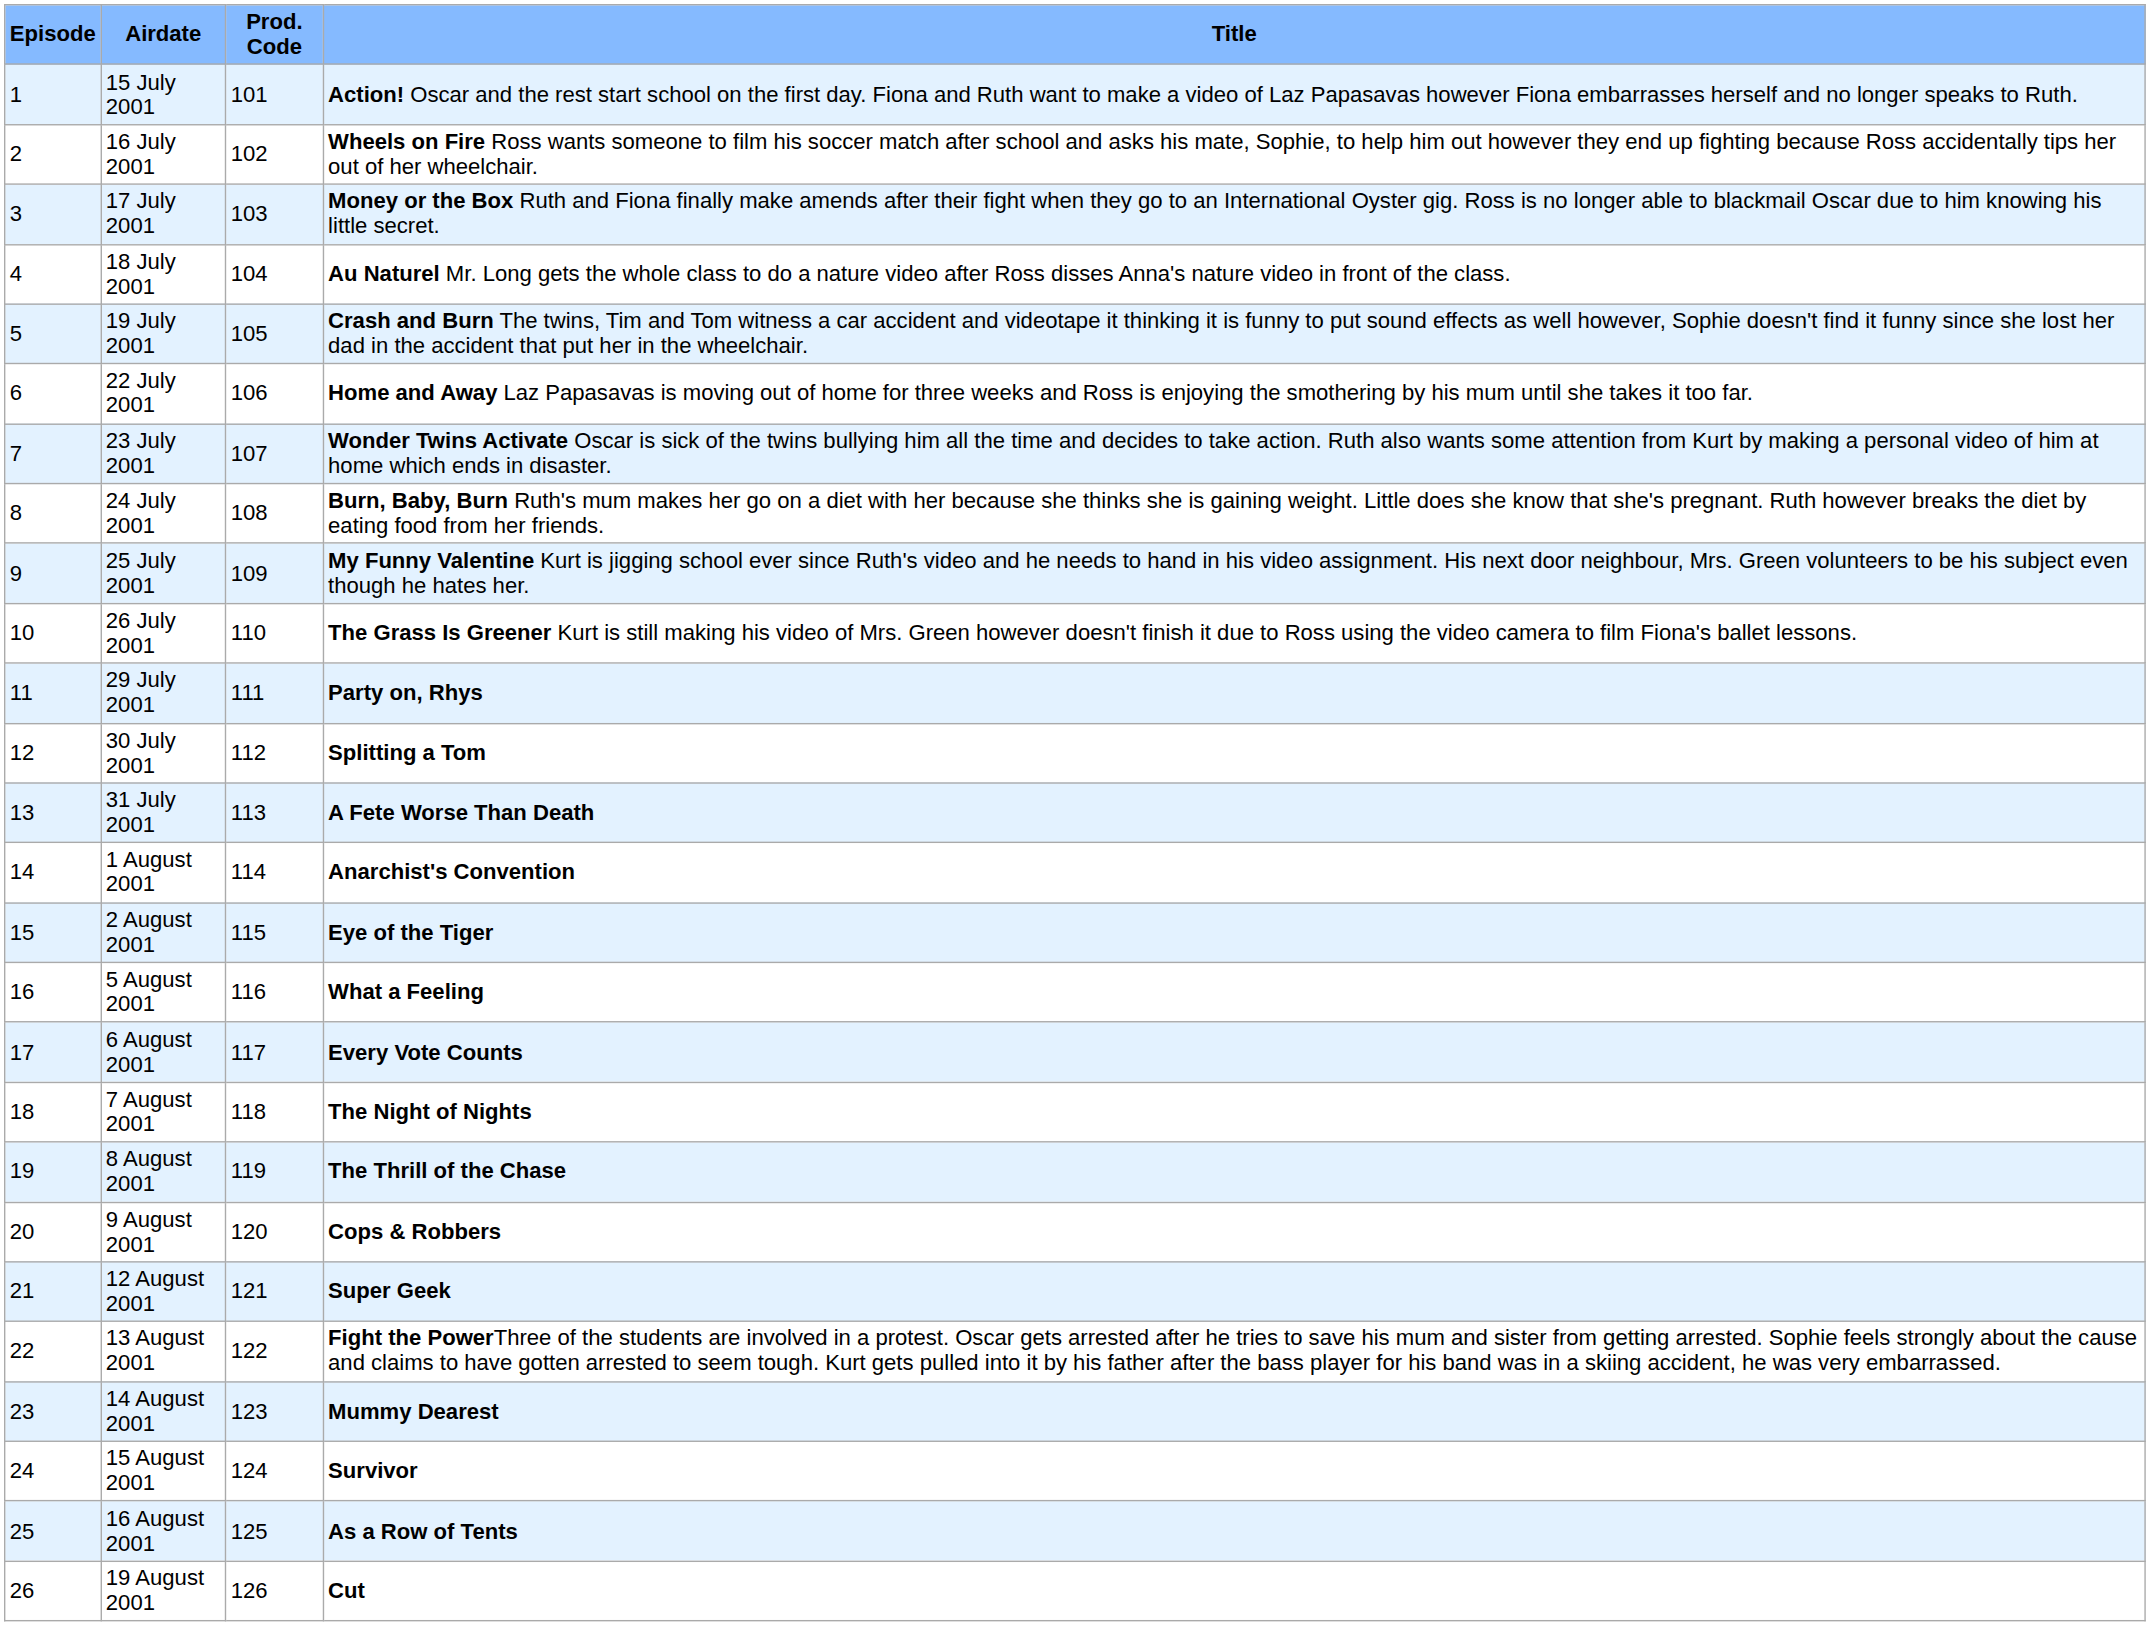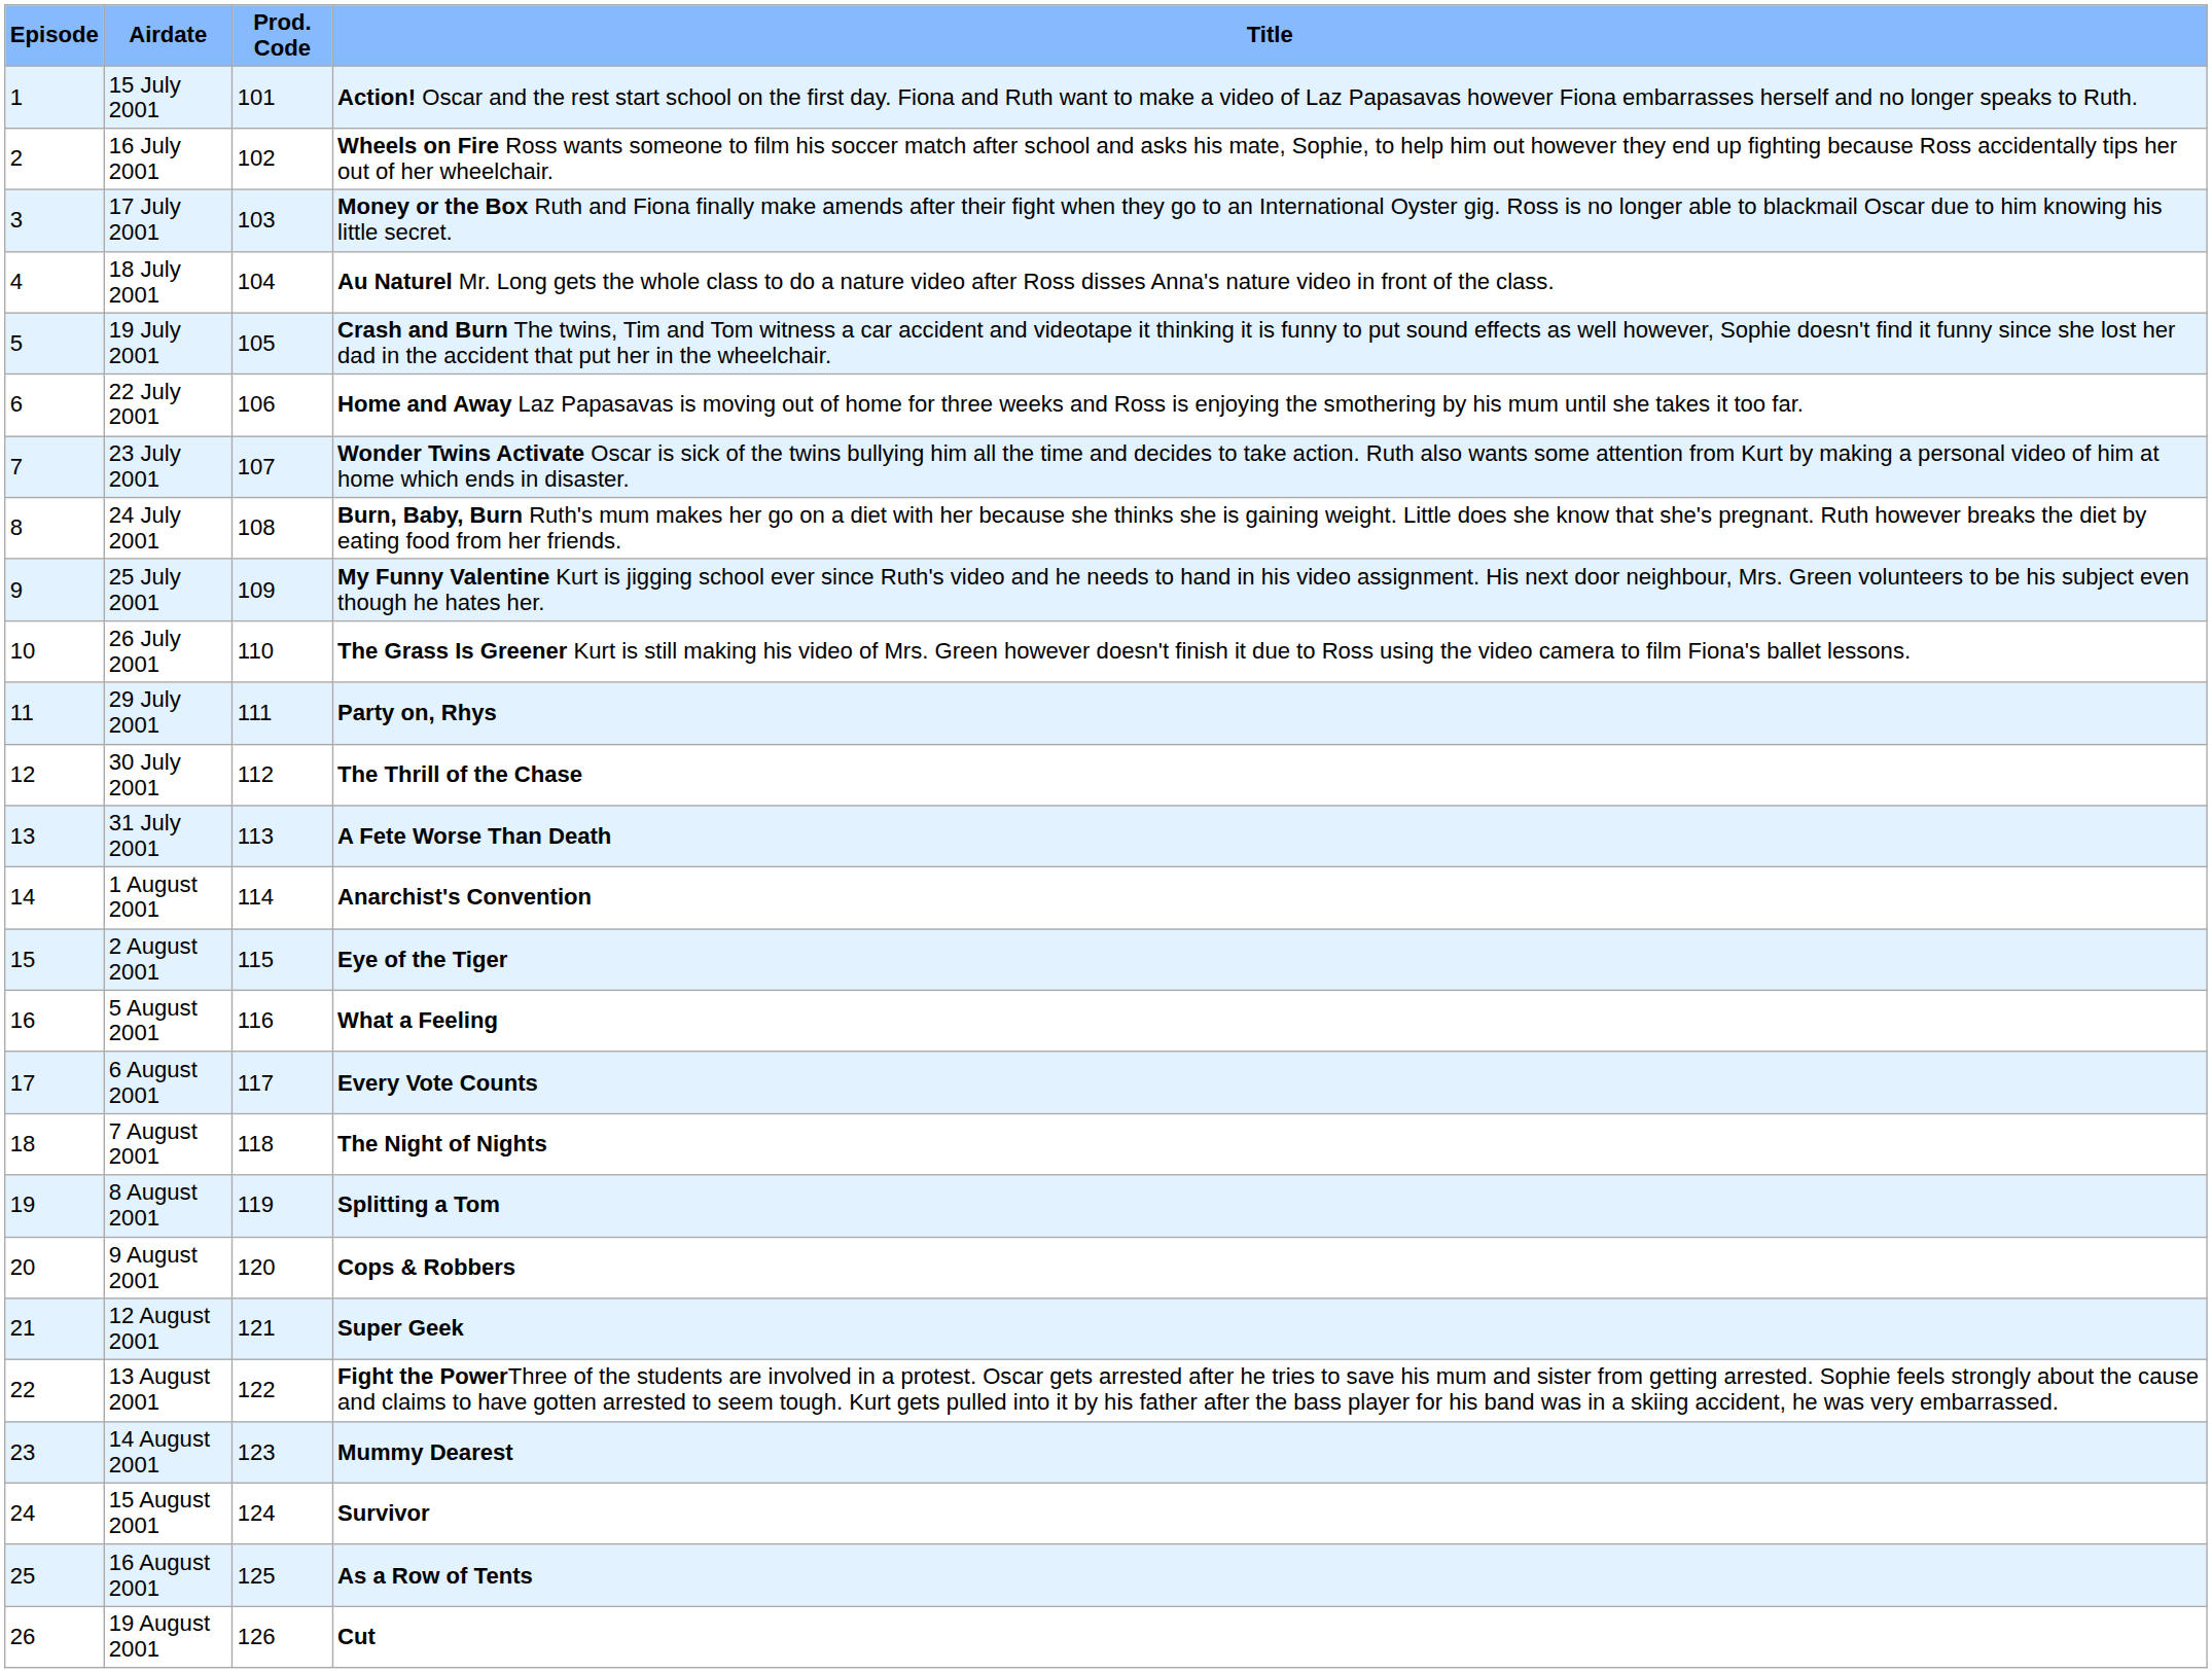 <table class="wikitable collapsible" width=98%>
 <tr>
 <th style="background-color: #85BAFF">Episode</th>
 <th style="background-color: #85BAFF">Airdate</th>
 <th style="background-color: #85BAFF">Prod. Code</th>
 <th style="background-color: #85BAFF">Title</th>
 </tr>
 <tr style="background-color: #E3F2FF" |>
 <td>1</td>
 <td>15 July 2001</td>
 <td>101</td>
 <td><strong>Action!</strong> Oscar and the rest start school on the first day. Fiona and Ruth want to make a video of Laz Papasavas however Fiona embarrasses herself and no longer speaks to Ruth.</td>
 </tr>
 <tr style="background-color: #FFFFFF" |>
 <td>2</td>
 <td>16 July 2001</td>
 <td>102</td>
 <td><strong>Wheels on Fire</strong> Ross wants someone to film his soccer match after school and asks his mate, Sophie, to help him out however they end up fighting because Ross accidentally tips her out of her wheelchair.</td>
 </tr>
 <tr style="background-color: #E3F2FF" |>
 <td>3</td>
 <td>17 July 2001</td>
 <td>103</td>
 <td><strong>Money or the Box</strong> Ruth and Fiona finally make amends after their fight when they go to an International Oyster gig. Ross is no longer able to blackmail Oscar due to him knowing his little secret.</td>
 </tr>
 <tr style="background-color: #FFFFFF" |>
 <td>4</td>
 <td>18 July 2001</td>
 <td>104</td>
 <td><strong>Au Naturel</strong> Mr. Long gets the whole class to do a nature video after Ross disses Anna's nature video in front of the class.</td>
 </tr>
 <tr style="background-color: #E3F2FF" |>
 <td>5</td>
 <td>19 July 2001</td>
 <td>105</td>
 <td><strong>Crash and Burn</strong> The twins, Tim and Tom witness a car accident and videotape it thinking it is funny to put sound effects as well however, Sophie doesn't find it funny since she lost her dad in the accident that put her in the wheelchair.</td>
 </tr>
 <tr style="background-color: #FFFFFF" |>
 <td>6</td>
 <td>22 July 2001</td>
 <td>106</td>
 <td><strong>Home and Away</strong> Laz Papasavas is moving out of home for three weeks and Ross is enjoying the smothering by his mum until she takes it too far.</td>
 </tr>
 <tr style="background-color: #E3F2FF" |>
 <td>7</td>
 <td>23 July 2001</td>
 <td>107</td>
 <td><strong>Wonder Twins Activate</strong> Oscar is sick of the twins bullying him all the time and decides to take action. Ruth also wants some attention from Kurt by making a personal video of him at home which ends in disaster.</td>
 </tr>
 <tr style="background-color: #FFFFFF" |>
 <td>8</td>
 <td>24 July 2001</td>
 <td>108</td>
 <td><strong>Burn, Baby, Burn</strong> Ruth's mum makes her go on a diet with her because she thinks she is gaining weight. Little does she know that she's pregnant. Ruth however breaks the diet by eating food from her friends.</td>
 </tr>
 <tr style="background-color: #E3F2FF" |>
 <td>9</td>
 <td>25 July 2001</td>
 <td>109</td>
 <td><strong>My Funny Valentine</strong> Kurt is jigging school ever since Ruth's video and he needs to hand in his video assignment. His next door neighbour, Mrs. Green volunteers to be his subject even though he hates her.</td>
 </tr>
 <tr style="background-color: #FFFFFF" |>
 <td>10</td>
 <td>26 July 2001</td>
 <td>110</td>
 <td><strong>The Grass Is Greener</strong> Kurt is still making his video of Mrs. Green however doesn't finish it due to Ross using the video camera to film Fiona's ballet lessons.</td>
 </tr>
 <tr style="background-color: #E3F2FF" |>
 <td>11</td>
 <td>29 July 2001</td>
 <td>111</td>
 <td><strong>Party on, Rhys</strong></td>
 </tr>
 <tr style="background-color: #FFFFFF" |>
 <td>12</td>
 <td>30 July 2001</td>
 <td>112</td>
-<td><strong>Splitting a Tom</strong></td>
+<td><strong>The Thrill of the Chase</strong></td>
 </tr>
 <tr style="background-color: #E3F2FF" |>
 <td>13</td>
 <td>31 July 2001</td>
 <td>113</td>
 <td><strong>A Fete Worse Than Death</strong></td>
 </tr>
 <tr style="background-color: #FFFFFF" |>
 <td>14</td>
 <td>1 August 2001</td>
 <td>114</td>
 <td><strong>Anarchist's Convention</strong></td>
 </tr>
 <tr style="background-color: #E3F2FF" |>
 <td>15</td>
 <td>2 August 2001</td>
 <td>115</td>
 <td><strong>Eye of the Tiger</strong></td>
 </tr>
 <tr style="background-color: #FFFFFF" |>
 <td>16</td>
 <td>5 August 2001</td>
 <td>116</td>
 <td><strong>What a Feeling</strong></td>
 </tr>
 <tr style="background-color: #E3F2FF" |>
 <td>17</td>
 <td>6 August 2001</td>
 <td>117</td>
 <td><strong>Every Vote Counts</strong></td>
 </tr>
 <tr style="background-color: #FFFFFF" |>
 <td>18</td>
 <td>7 August 2001</td>
 <td>118</td>
 <td><strong>The Night of Nights</strong></td>
 </tr>
 <tr style="background-color: #E3F2FF" |>
 <td>19</td>
 <td>8 August 2001</td>
 <td>119</td>
-<td><strong>The Thrill of the Chase</strong></td>
+<td><strong>Splitting a Tom</strong></td>
 </tr>
 <tr style="background-color: #FFFFFF" |>
 <td>20</td>
 <td>9 August 2001</td>
 <td>120</td>
 <td><strong>Cops & Robbers</strong></td>
 </tr>
 <tr style="background-color: #E3F2FF" |>
 <td>21</td>
 <td>12 August 2001</td>
 <td>121</td>
 <td><strong>Super Geek</strong></td>
 </tr>
 <tr style="background-color: #FFFFFF" |>
 <td>22</td>
 <td>13 August 2001</td>
 <td>122</td>
 <td><strong>Fight the Power</strong>Three of the students are involved in a protest. Oscar gets arrested after he tries to save his mum and sister from getting arrested. Sophie feels strongly about the cause and claims to have gotten arrested to seem tough. Kurt gets pulled into it by his father after the bass player for his band was in a skiing accident, he was very embarrassed.</td>
 </tr>
 <tr style="background-color: #E3F2FF" |>
 <td>23</td>
 <td>14 August 2001</td>
 <td>123</td>
 <td><strong>Mummy Dearest</strong></td>
 </tr>
 <tr style="background-color: #FFFFFF" |>
 <td>24</td>
 <td>15 August 2001</td>
 <td>124</td>
 <td><strong>Survivor</strong></td>
 </tr>
 <tr style="background-color: #E3F2FF" |>
 <td>25</td>
 <td>16 August 2001</td>
 <td>125</td>
 <td><strong>As a Row of Tents</strong></td>
 </tr>
 <tr style="background-color: #FFFFFF" |>
 <td>26</td>
 <td>19 August 2001</td>
 <td>126</td>
 <td><strong>Cut</strong></td>
 </tr>
 </table>
